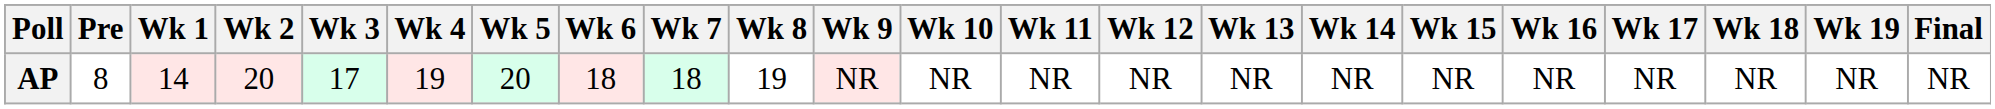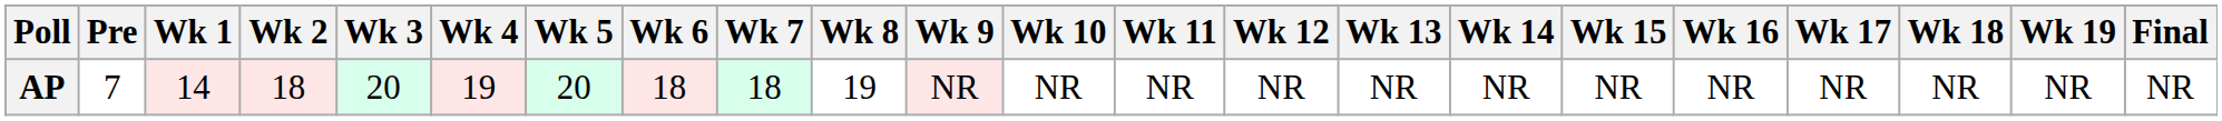 <table class="wikitable" style="white-space:nowrap;">
 <tr>
 <th>Poll</th>
 <th>Pre</th>
 <th>Wk 1</th>
 <th>Wk 2</th>
 <th>Wk 3</th>
 <th>Wk 4</th>
 <th>Wk 5</th>
 <th>Wk 6</th>
 <th>Wk 7</th>
 <th>Wk 8</th>
 <th>Wk 9</th>
 <th>Wk 10</th>
 <th>Wk 11</th>
 <th>Wk 12</th>
 <th>Wk 13</th>
 <th>Wk 14</th>
 <th>Wk 15</th>
 <th>Wk 16</th>
 <th>Wk 17</th>
 <th>Wk 18</th>
 <th>Wk 19</th>
 <th>Final</th>
 </tr>
 <tr style="text-align:center;">
 <th>AP</th>
-<td style="background:#FFF;">8</td>
+<td style="background:#FFF;">7</td>
 <td style="background:#FFE6E6;">14</td>
-<td style="background:#FFE6E6;">20</td>
-<td style="background:#D8FFEB;">17</td>
+<td style="background:#FFE6E6;">18</td>
+<td style="background:#D8FFEB;">20</td>
 <td style="background:#FFE6E6;">19</td>
 <td style="background:#D8FFEB;">20</td>
 <td style="background:#FFE6E6;">18</td>
 <td style="background:#D8FFEB;">18</td>
 <td style="background:#FFF;">19</td>
 <td style="background:#FFE6E6;">NR</td>
 <td style="background:#FFF;">NR</td>
 <td style="background:#FFF;">NR</td>
 <td style="background:#FFF;">NR</td>
 <td style="background:#FFF;">NR</td>
 <td style="background:#FFF;">NR</td>
 <td style="background:#FFF;">NR</td>
 <td style="background:#FFF;">NR</td>
 <td style="background:#FFF;">NR</td>
 <td style="background:#FFF;">NR</td>
 <td style="background:#FFF;">NR</td>
 <td style="background:#FFF;">NR</td>
 </tr>
 </table>
